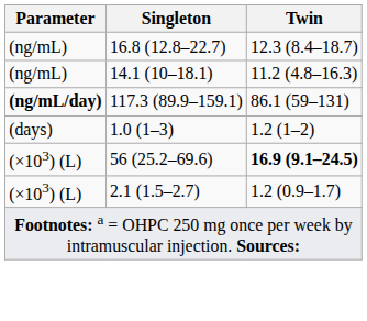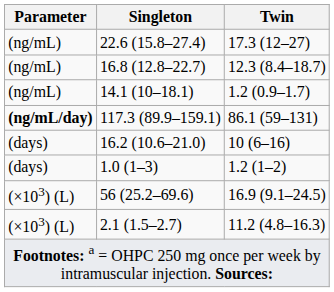 <table class="wikitable floatright">
 <tr>
 <th>Parameter</th>
 <th>Singleton</th>
 <th>Twin</th>
+</tr>
+<tr>
+<td><a href='#'></a> (ng/mL)</td>
+<td>22.6 (15.8–27.4)</td>
+<td>17.3 (12–27)</td>
 </tr>
 <tr>
 <td><a href='#'></a> (ng/mL)</td>
 <td>16.8 (12.8–22.7)</td>
 <td>12.3 (8.4–18.7)</td>
 </tr>
 <tr>
 <td><a href='#'></a> (ng/mL)</td>
 <td>14.1 (10–18.1)</td>
-<td>11.2 (4.8–16.3)</td>
+<td>1.2 (0.9–1.7)</td>
 </tr>
 <tr>
 <td><strong><a href='#'></a> (ng/mL/day)</strong></td>
 <td>117.3 (89.9–159.1)</td>
 <td>86.1 (59–131)</td>
+</tr>
+<tr>
+<td><a href='#'></a> (days)</td>
+<td>16.2 (10.6–21.0)</td>
+<td>10 (6–16)</td>
 </tr>
 <tr>
 <td><a href='#'></a> (days)</td>
 <td>1.0 (1–3)</td>
 <td>1.2 (1–2)</td>
 </tr>
 <tr>
 <td><a href='#'></a> (×10<sup>3</sup>) (L)</td>
 <td>56 (25.2–69.6)</td>
-<td><strong>16.9 (9.1–24.5)</strong></td>
+<td>16.9 (9.1–24.5)</td>
 </tr>
 <tr>
 <td><a href='#'></a> (×10<sup>3</sup>) (L)</td>
 <td>2.1 (1.5–2.7)</td>
-<td>1.2 (0.9–1.7)</td>
+<td>11.2 (4.8–16.3)</td>
 </tr>
 <tr class="sortbottom">
 <td colspan="3" style="width: 1px; background-color:#eaecf0; text-align: center;"><strong>Footnotes:</strong> <sup>a</sup> = OHPC 250 mg once per week by intramuscular injection. <strong>Sources:</strong> </td>
 </tr>
 </table>
